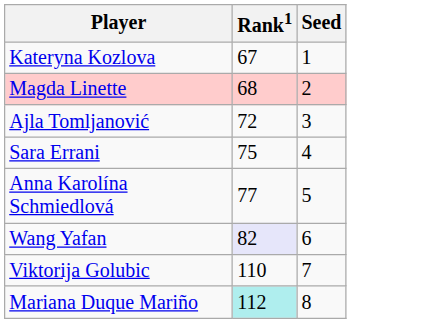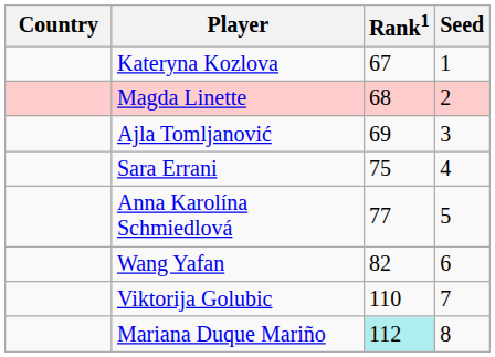 <table class="sortable wikitable">
 <tr>
+<th width="70">Country</th>
 <th width="175">Player</th>
 <th>Rank<sup>1</sup></th>
 <th>Seed</th>
 </tr>
 <tr>
+<td></td>
 <td><a href='#'>Kateryna Kozlova</a></td>
 <td>67</td>
 <td>1</td>
 </tr>
 <tr style="background:#fcc;">
+<td></td>
 <td><a href='#'>Magda Linette</a></td>
 <td>68</td>
 <td>2</td>
 </tr>
 <tr>
+<td></td>
 <td><a href='#'>Ajla Tomljanović</a></td>
-<td>72</td>
+<td>69</td>
 <td>3</td>
 </tr>
 <tr>
+<td></td>
 <td><a href='#'>Sara Errani</a></td>
 <td>75</td>
 <td>4</td>
 </tr>
 <tr>
+<td></td>
 <td><a href='#'>Anna Karolína Schmiedlová</a></td>
 <td>77</td>
 <td>5</td>
 </tr>
 <tr>
+<td></td>
 <td><a href='#'>Wang Yafan</a></td>
-<td style="background: lavender;">82</td>
+<td>82</td>
 <td>6</td>
 </tr>
 <tr>
+<td></td>
 <td><a href='#'>Viktorija Golubic</a></td>
 <td>110</td>
 <td>7</td>
 </tr>
 <tr>
+<td></td>
 <td><a href='#'>Mariana Duque Mariño</a></td>
 <td style="background: paleturquoise;">112</td>
 <td>8</td>
 </tr>
 </table>
